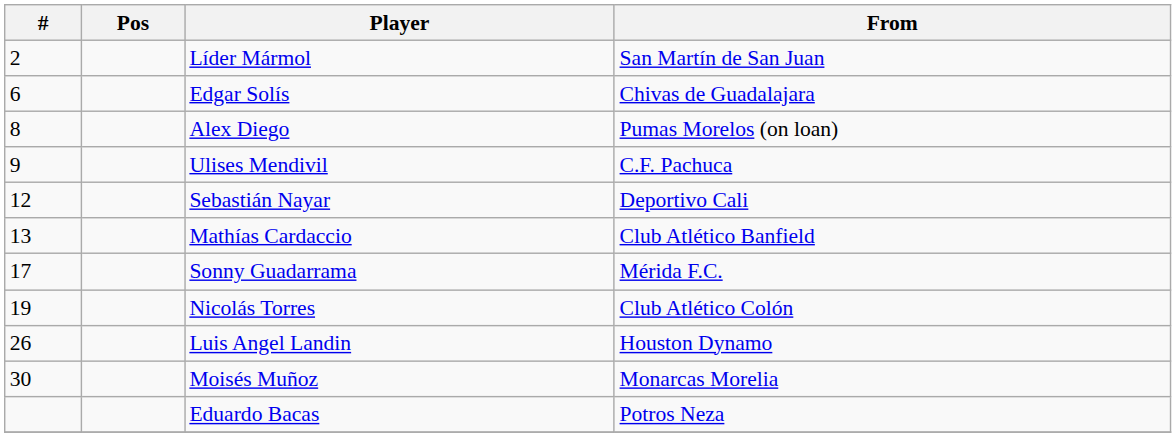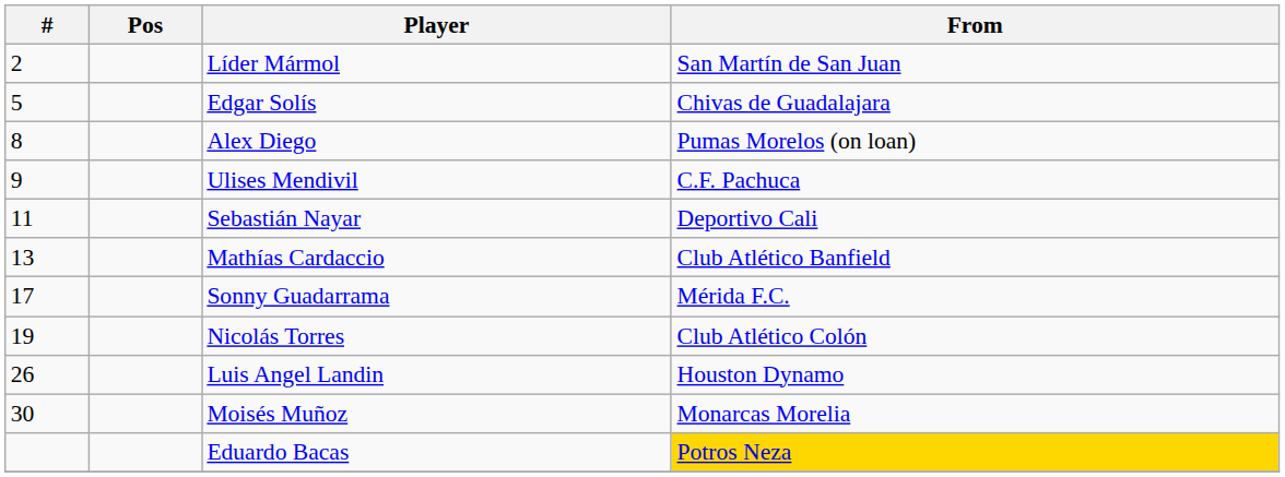 <table class="wikitable" style="width:65%; text-align:center; font-size:95%; text-align:left;">
 <tr>
 <th><strong>#</strong></th>
 <th><strong>Pos</strong></th>
 <th><strong>Player</strong></th>
 <th><strong>From</strong></th>
 </tr>
 <tr>
 <td>2</td>
 <td></td>
 <td> <a href='#'>Líder Mármol</a></td>
 <td> <a href='#'>San Martín de San Juan</a></td>
 </tr>
 <tr>
-<td>6</td>
+<td>5</td>
 <td></td>
 <td> <a href='#'>Edgar Solís</a></td>
 <td> <a href='#'>Chivas de Guadalajara</a></td>
 </tr>
 <tr>
 <td>8</td>
 <td></td>
 <td> <a href='#'>Alex Diego</a></td>
 <td> <a href='#'>Pumas Morelos</a> (on loan)</td>
 </tr>
 <tr>
 <td>9</td>
 <td></td>
 <td> <a href='#'>Ulises Mendivil</a></td>
 <td> <a href='#'>C.F. Pachuca</a></td>
 </tr>
 <tr>
-<td>12</td>
+<td>11</td>
 <td></td>
 <td> <a href='#'>Sebastián Nayar</a></td>
 <td> <a href='#'>Deportivo Cali</a></td>
 </tr>
 <tr>
 <td>13</td>
 <td></td>
 <td> <a href='#'>Mathías Cardaccio</a></td>
 <td> <a href='#'>Club Atlético Banfield</a></td>
 </tr>
 <tr>
 <td>17</td>
 <td></td>
 <td> <a href='#'>Sonny Guadarrama</a></td>
 <td> <a href='#'>Mérida F.C.</a></td>
 </tr>
 <tr>
 <td>19</td>
 <td></td>
 <td> <a href='#'>Nicolás Torres</a></td>
 <td> <a href='#'>Club Atlético Colón</a></td>
 </tr>
 <tr>
 <td>26</td>
 <td></td>
 <td> <a href='#'>Luis Angel Landin</a></td>
 <td> <a href='#'>Houston Dynamo</a></td>
 </tr>
 <tr>
 <td>30</td>
 <td></td>
 <td> <a href='#'>Moisés Muñoz</a></td>
 <td> <a href='#'>Monarcas Morelia</a></td>
 </tr>
 <tr>
 <td></td>
 <td></td>
 <td> <a href='#'>Eduardo Bacas</a></td>
-<td> <a href='#'>Potros Neza</a></td>
+<td style="background: gold;"> <a href='#'>Potros Neza</a></td>
 </tr>
 <tr>
 </tr>
 </table>
